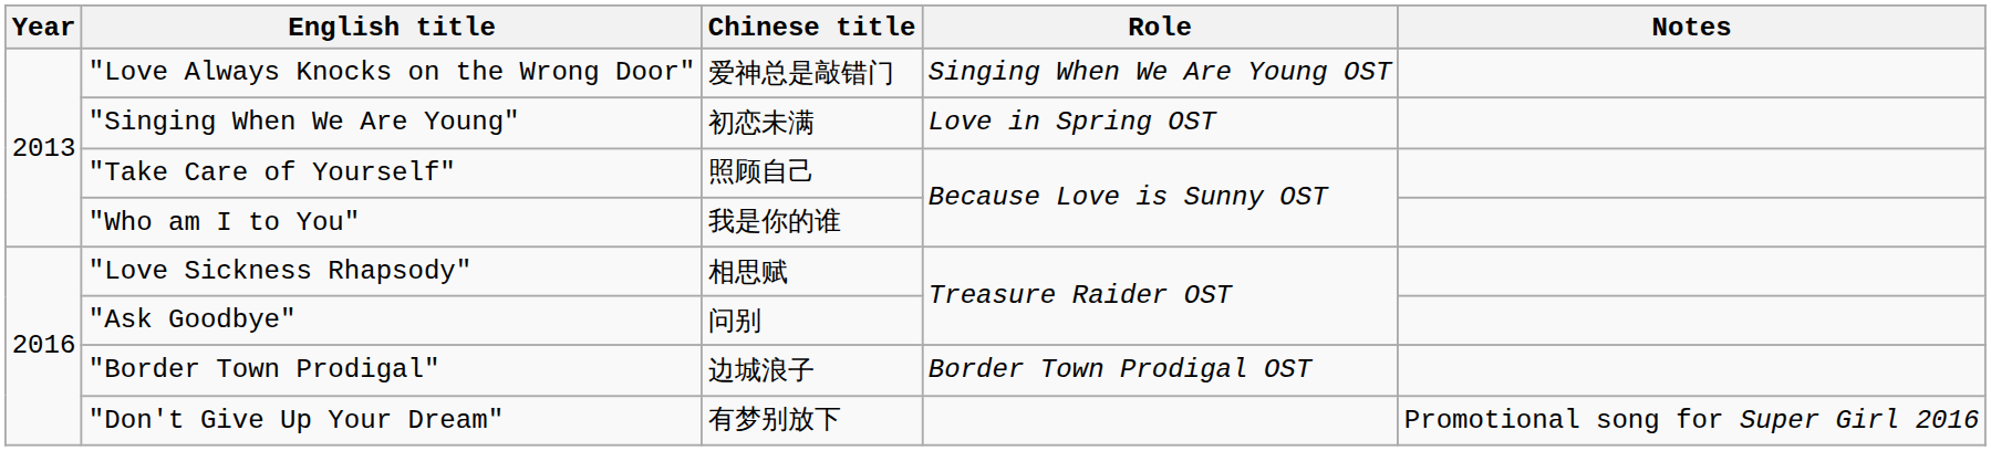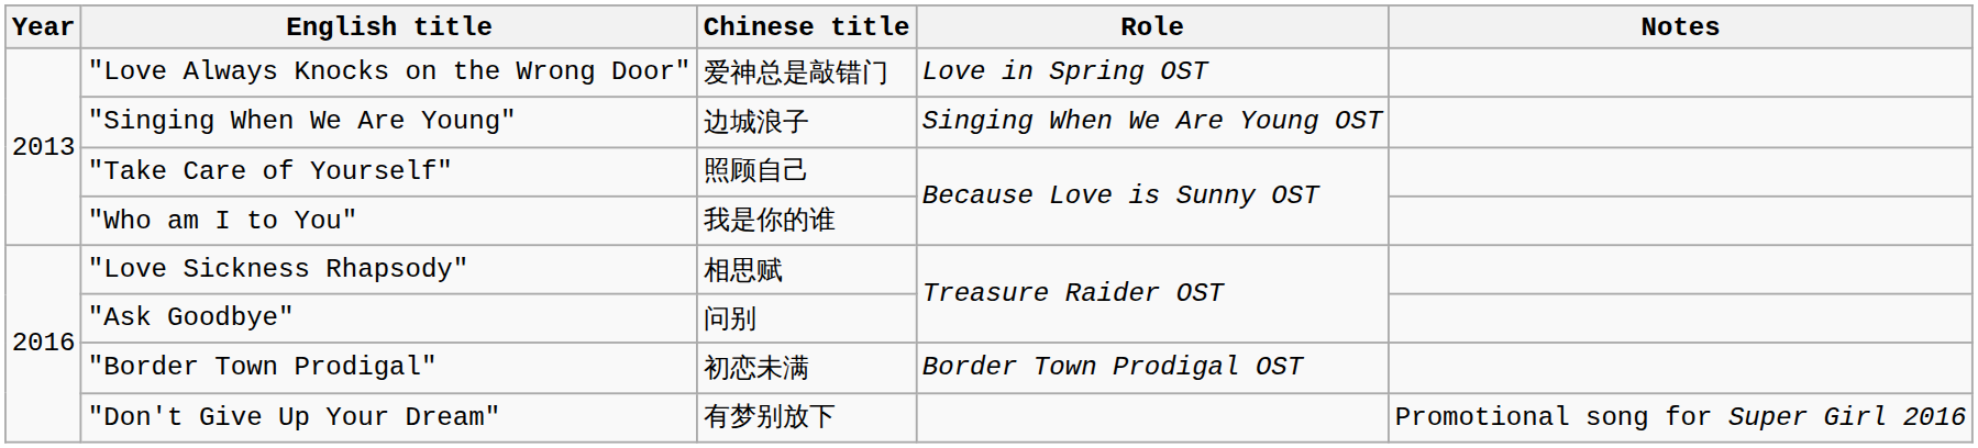 <table class="wikitable sortable">
 <tr>
 <th>Year</th>
 <th>English title</th>
 <th>Chinese title</th>
 <th>Role</th>
 <th class="unsortable">Notes</th>
 </tr>
 <tr>
 <td rowspan=4>2013</td>
 <td>"Love Always Knocks on the Wrong Door"</td>
 <td>爱神总是敲错门</td>
-<td><em>Singing When We Are Young OST</em></td>
+<td><em>Love in Spring OST</em></td>
 <td></td>
 </tr>
 <tr>
 <td>"Singing When We Are Young"</td>
-<td>初恋未满</td>
-<td><em>Love in Spring OST</em></td>
+<td>边城浪子</td>
+<td><em>Singing When We Are Young OST</em></td>
 <td></td>
 </tr>
 <tr>
 <td>"Take Care of Yourself"</td>
 <td>照顾自己</td>
 <td rowspan=2><em>Because Love is Sunny OST</em></td>
 <td></td>
 </tr>
 <tr>
 <td>"Who am I to You"</td>
 <td>我是你的谁</td>
 <td></td>
 </tr>
 <tr>
 <td rowspan=4>2016</td>
 <td>"Love Sickness Rhapsody"</td>
 <td>相思赋</td>
 <td rowspan=2><em>Treasure Raider OST</em></td>
 <td></td>
 </tr>
 <tr>
 <td>"Ask Goodbye"</td>
 <td>问别</td>
 <td></td>
 </tr>
 <tr>
 <td>"Border Town Prodigal"</td>
-<td>边城浪子</td>
+<td>初恋未满</td>
 <td><em>Border Town Prodigal OST</em></td>
 <td></td>
 </tr>
 <tr>
 <td>"Don't Give Up Your Dream"</td>
 <td>有梦别放下</td>
 <td></td>
 <td>Promotional song for <em>Super Girl 2016</em></td>
 </tr>
 </table>
